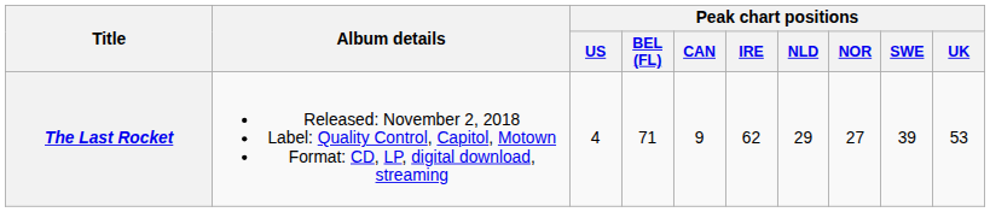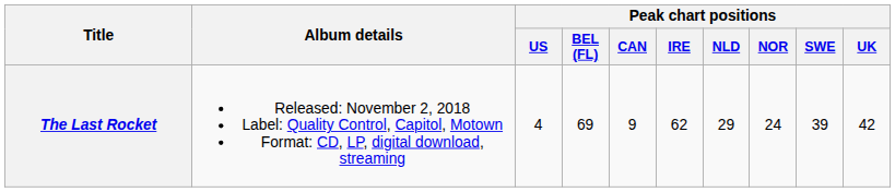 <table class="wikitable plainrowheaders" style="text-align:center;">
 <tr>
 <th scope="col" rowspan="2" style="width:12em;">Title</th>
 <th scope="col" rowspan="2" style="width:21em;">Album details</th>
 <th scope="col" colspan="8">Peak chart positions</th>
 </tr>
 <tr>
 <th scope="col" style="width:3em;font-size:90%;"><a href='#'>US</a><br></th>
 <th scope="col" style="width:3em;font-size:90%;"><a href='#'>BEL<br>(FL)</a><br></th>
 <th scope="col" style="width:3em;font-size:90%;"><a href='#'>CAN</a><br></th>
 <th scope="col" style="width:3em;font-size:90%;"><a href='#'>IRE</a><br></th>
 <th scope="col" style="width:3em;font-size:90%;"><a href='#'>NLD</a><br></th>
 <th scope="col" style="width:3em;font-size:90%;"><a href='#'>NOR</a><br></th>
 <th scope="col" style="width:3em;font-size:90%;"><a href='#'>SWE</a><br></th>
 <th scope="col" style="width:3em;font-size:90%;"><a href='#'>UK</a><br></th>
 </tr>
 <tr>
 <th scope="row"><em><a href='#'>The Last Rocket</a></em></th>
 <td><br><ul><li>Released: November 2, 2018</li><li>Label: <a href='#'>Quality Control</a>, <a href='#'>Capitol</a>, <a href='#'>Motown</a></li><li>Format: <a href='#'>CD</a>, <a href='#'>LP</a>, <a href='#'>digital download</a>, <a href='#'>streaming</a></li></ul></td>
 <td>4</td>
-<td>71</td>
+<td>69</td>
 <td>9</td>
 <td>62</td>
 <td>29</td>
-<td>27</td>
+<td>24</td>
 <td>39</td>
-<td>53</td>
+<td>42</td>
 </tr>
 </table>
